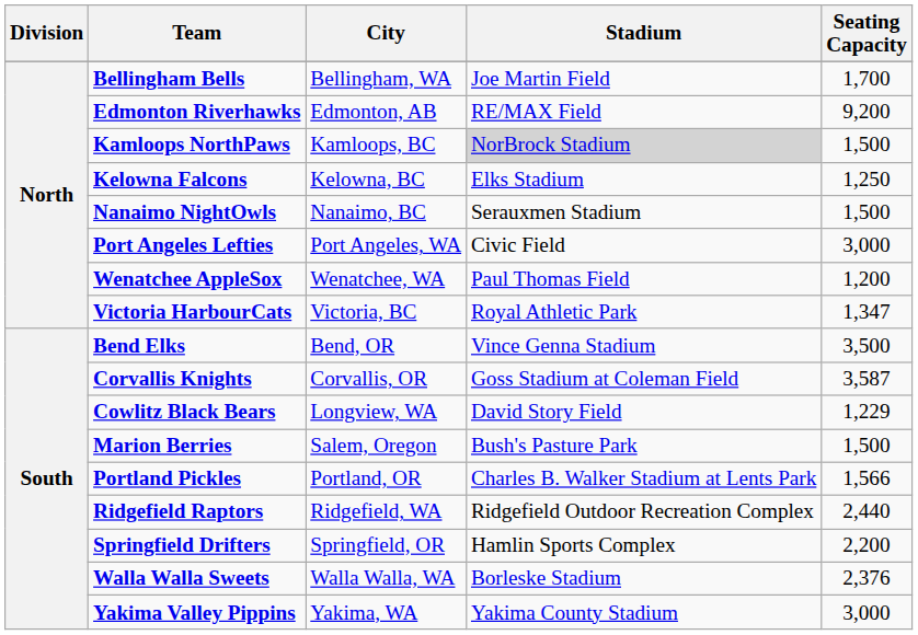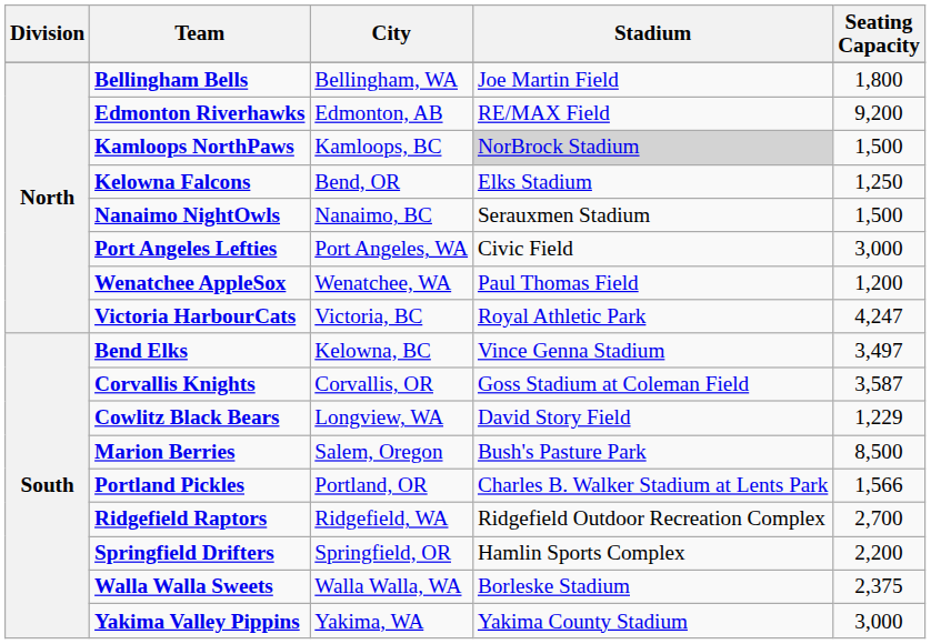 <table class="wikitable sortable">
 <tr>
 <th>Division</th>
 <th>Team</th>
 <th>City</th>
 <th>Stadium</th>
 <th>Seating<br>Capacity</th>
 </tr>
 <tr>
 </tr>
 <tr>
 <th rowspan="8">North</th>
 <td><strong><a href='#'>Bellingham Bells</a></strong></td>
 <td><a href='#'>Bellingham, WA</a></td>
 <td><a href='#'>Joe Martin Field</a></td>
-<td style="text-align:center;">1,700</td>
+<td style="text-align:center;">1,800</td>
 </tr>
 <tr>
 <td><strong><a href='#'>Edmonton Riverhawks</a></strong></td>
 <td><a href='#'>Edmonton, AB</a></td>
 <td><a href='#'>RE/MAX Field</a></td>
 <td style="text-align:center;">9,200</td>
 </tr>
 <tr>
 <td><strong><a href='#'>Kamloops NorthPaws</a></strong></td>
 <td><a href='#'>Kamloops, BC</a></td>
 <td style="background: lightgrey;"><a href='#'>NorBrock Stadium</a></td>
 <td style="text-align:center;">1,500</td>
 </tr>
 <tr>
 <td><strong><a href='#'>Kelowna Falcons</a></strong></td>
-<td><a href='#'>Kelowna, BC</a></td>
+<td><a href='#'>Bend, OR</a></td>
 <td><a href='#'>Elks Stadium</a></td>
 <td style="text-align:center;">1,250</td>
 </tr>
 <tr>
 <td><strong><a href='#'>Nanaimo NightOwls</a></strong></td>
 <td><a href='#'>Nanaimo, BC</a></td>
 <td>Serauxmen Stadium</td>
 <td style="text-align:center;">1,500</td>
 </tr>
 <tr>
 <td><strong><a href='#'>Port Angeles Lefties</a></strong></td>
 <td><a href='#'>Port Angeles, WA</a></td>
 <td>Civic Field</td>
 <td style="text-align:center;">3,000</td>
 </tr>
 <tr>
 <td><strong><a href='#'>Wenatchee AppleSox</a></strong></td>
 <td><a href='#'>Wenatchee, WA</a></td>
 <td><a href='#'>Paul Thomas Field</a></td>
 <td style="text-align:center;">1,200</td>
 </tr>
 <tr>
 <td><strong><a href='#'>Victoria HarbourCats</a></strong></td>
 <td><a href='#'>Victoria, BC</a></td>
 <td><a href='#'>Royal Athletic Park</a></td>
-<td style="text-align:center;">1,347</td>
+<td style="text-align:center;">4,247</td>
 </tr>
 <tr>
 <th rowspan="9">South</th>
 <td><strong><a href='#'>Bend Elks</a></strong></td>
-<td><a href='#'>Bend, OR</a></td>
+<td><a href='#'>Kelowna, BC</a></td>
 <td><a href='#'>Vince Genna Stadium</a></td>
-<td style="text-align:center;">3,500</td>
+<td style="text-align:center;">3,497</td>
 </tr>
 <tr>
 <td><strong><a href='#'>Corvallis Knights</a></strong></td>
 <td><a href='#'>Corvallis, OR</a></td>
 <td><a href='#'>Goss Stadium at Coleman Field</a></td>
 <td style="text-align:center;">3,587</td>
 </tr>
 <tr>
 <td><strong><a href='#'>Cowlitz Black Bears</a></strong></td>
 <td><a href='#'>Longview, WA</a></td>
 <td><a href='#'>David Story Field</a></td>
 <td style="text-align:center;">1,229</td>
 </tr>
 <tr>
 <td><strong><a href='#'>Marion Berries</a></strong></td>
 <td><a href='#'>Salem, Oregon</a></td>
 <td><a href='#'>Bush's Pasture Park</a></td>
-<td style="text-align:center;">1,500</td>
+<td style="text-align:center;">8,500</td>
 </tr>
 <tr>
 <td><strong><a href='#'>Portland Pickles</a></strong></td>
 <td><a href='#'>Portland, OR</a></td>
 <td><a href='#'>Charles B. Walker Stadium at Lents Park</a></td>
 <td style="text-align:center;">1,566</td>
 </tr>
 <tr>
 <td><strong><a href='#'>Ridgefield Raptors</a></strong></td>
 <td><a href='#'>Ridgefield, WA</a></td>
 <td>Ridgefield Outdoor Recreation Complex</td>
-<td style="text-align:center;">2,440</td>
+<td style="text-align:center;">2,700</td>
 </tr>
 <tr>
 <td><strong><a href='#'>Springfield Drifters</a></strong></td>
 <td><a href='#'>Springfield, OR</a></td>
 <td>Hamlin Sports Complex</td>
 <td style="text-align:center;">2,200</td>
 </tr>
 <tr>
 <td><strong><a href='#'>Walla Walla Sweets</a></strong></td>
 <td><a href='#'>Walla Walla, WA</a></td>
 <td><a href='#'>Borleske Stadium</a></td>
-<td style="text-align:center;">2,376</td>
+<td style="text-align:center;">2,375</td>
 </tr>
 <tr>
 <td><strong><a href='#'>Yakima Valley Pippins</a></strong></td>
 <td><a href='#'>Yakima, WA</a></td>
 <td><a href='#'>Yakima County Stadium</a></td>
 <td style="text-align:center;">3,000</td>
 </tr>
 </table>
